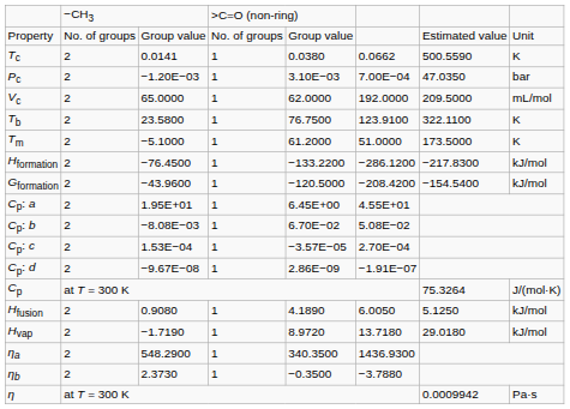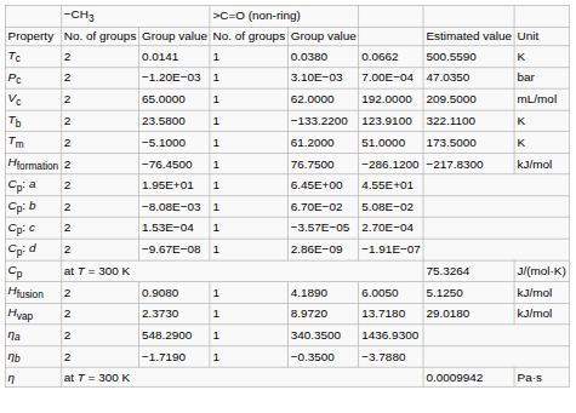 <table class="wikitable">
 <tr>
 <td></td>
 <td colspan="2">−CH<sub>3</sub></td>
 <td colspan="2">>C=O (non-ring)</td>
 <td></td>
 <td></td>
 <td></td>
 </tr>
 <tr>
 <td>Property</td>
 <td>No. of groups</td>
 <td>Group value</td>
 <td>No. of groups</td>
 <td>Group value</td>
 <td></td>
 <td>Estimated value</td>
 <td>Unit</td>
 </tr>
 <tr>
 <td><em>T</em><sub>c</sub></td>
 <td><div>2</div></td>
 <td><div>0.0141</div></td>
 <td><div>1</div></td>
 <td><div>0.0380</div></td>
 <td><div>0.0662</div></td>
 <td><div>500.5590</div></td>
 <td><div>K</div></td>
 </tr>
 <tr>
 <td><em>P</em><sub>c</sub></td>
 <td><div>2</div></td>
 <td><div>−1.20E−03</div></td>
 <td><div>1</div></td>
 <td><div>3.10E−03</div></td>
 <td><div>7.00E−04</div></td>
 <td><div>47.0350</div></td>
 <td><div>bar</div></td>
 </tr>
 <tr>
 <td><em>V</em><sub>c</sub></td>
 <td><div>2</div></td>
 <td><div>65.0000</div></td>
 <td><div>1</div></td>
 <td><div>62.0000</div></td>
 <td><div>192.0000</div></td>
 <td><div>209.5000</div></td>
 <td><div>mL/mol</div></td>
 </tr>
 <tr>
 <td><em>T</em><sub>b</sub></td>
 <td><div>2</div></td>
 <td><div>23.5800</div></td>
 <td><div>1</div></td>
-<td><div>76.7500</div></td>
+<td><div>−133.2200</div></td>
 <td><div>123.9100</div></td>
 <td><div>322.1100</div></td>
 <td><div>K</div></td>
 </tr>
 <tr>
 <td><em>T</em><sub>m</sub></td>
 <td><div>2</div></td>
 <td><div>−5.1000</div></td>
 <td><div>1</div></td>
 <td><div>61.2000</div></td>
 <td><div>51.0000</div></td>
 <td><div>173.5000</div></td>
 <td><div>K</div></td>
 </tr>
 <tr>
 <td><em>H</em><sub>formation</sub></td>
 <td><div>2</div></td>
 <td><div>−76.4500</div></td>
 <td><div>1</div></td>
-<td><div>−133.2200</div></td>
+<td><div>76.7500</div></td>
 <td><div>−286.1200</div></td>
 <td><div>−217.8300</div></td>
-<td><div>kJ/mol</div></td>
-</tr>
-<tr>
-<td><em>G</em><sub>formation</sub></td>
-<td><div>2</div></td>
-<td><div>−43.9600</div></td>
-<td><div>1</div></td>
-<td><div>−120.5000</div></td>
-<td><div>−208.4200</div></td>
-<td><div>−154.5400</div></td>
 <td><div>kJ/mol</div></td>
 </tr>
 <tr>
 <td><em>C</em><sub>p</sub>: <em>a</em></td>
 <td><div>2</div></td>
 <td><div>1.95E+01</div></td>
 <td><div>1</div></td>
 <td><div>6.45E+00</div></td>
 <td><div>4.55E+01</div></td>
 <td colspan="2"></td>
 </tr>
 <tr>
 <td><em>C</em><sub>p</sub>: <em>b</em></td>
 <td><div>2</div></td>
 <td><div>−8.08E−03</div></td>
 <td><div>1</div></td>
 <td><div>6.70E−02</div></td>
 <td><div>5.08E−02</div></td>
 <td colspan="2"></td>
 </tr>
 <tr>
 <td><em>C</em><sub>p</sub>: <em>c</em></td>
 <td><div>2</div></td>
 <td><div>1.53E−04</div></td>
 <td><div>1</div></td>
 <td><div>−3.57E−05</div></td>
 <td><div>2.70E−04</div></td>
 <td colspan="2"></td>
 </tr>
 <tr>
 <td><em>C</em><sub>p</sub>: <em>d</em></td>
 <td><div>2</div></td>
 <td><div>−9.67E−08</div></td>
 <td><div>1</div></td>
 <td><div>2.86E−09</div></td>
 <td><div>−1.91E−07</div></td>
 <td colspan="2"></td>
 </tr>
 <tr>
 <td><em>C</em><sub>p</sub></td>
 <td colspan="5"><div>at <em>T</em> = 300 K</div></td>
 <td><div>75.3264</div></td>
 <td><div>J/(mol·K) </div></td>
 </tr>
 <tr>
 <td><em>H</em><sub>fusion</sub></td>
 <td><div>2</div></td>
 <td><div>0.9080</div></td>
 <td><div>1</div></td>
 <td><div>4.1890</div></td>
 <td><div>6.0050</div></td>
 <td><div>5.1250</div></td>
 <td><div>kJ/mol</div></td>
 </tr>
 <tr>
 <td><em>H</em><sub>vap</sub></td>
 <td><div>2</div></td>
-<td><div>−1.7190</div></td>
+<td><div>2.3730</div></td>
 <td><div>1</div></td>
 <td><div>8.9720</div></td>
 <td><div>13.7180</div></td>
 <td><div>29.0180</div></td>
 <td><div>kJ/mol</div></td>
 </tr>
 <tr>
 <td><em>η<sub>a</sub></em></td>
 <td><div>2</div></td>
 <td><div>548.2900</div></td>
 <td><div>1</div></td>
 <td><div>340.3500</div></td>
 <td><div>1436.9300</div></td>
 <td colspan="2"></td>
 </tr>
 <tr>
 <td><em>η<sub>b</sub></em></td>
 <td><div>2</div></td>
-<td><div>2.3730</div></td>
+<td><div>−1.7190</div></td>
 <td><div>1</div></td>
 <td><div>−0.3500</div></td>
 <td><div>−3.7880</div></td>
 <td colspan="2"></td>
 </tr>
 <tr>
 <td><em>η</em></td>
 <td colspan="5"><div>at <em>T</em> = 300 K</div></td>
 <td><div>0.0009942</div></td>
 <td><div>Pa·s</div></td>
 </tr>
 </table>
